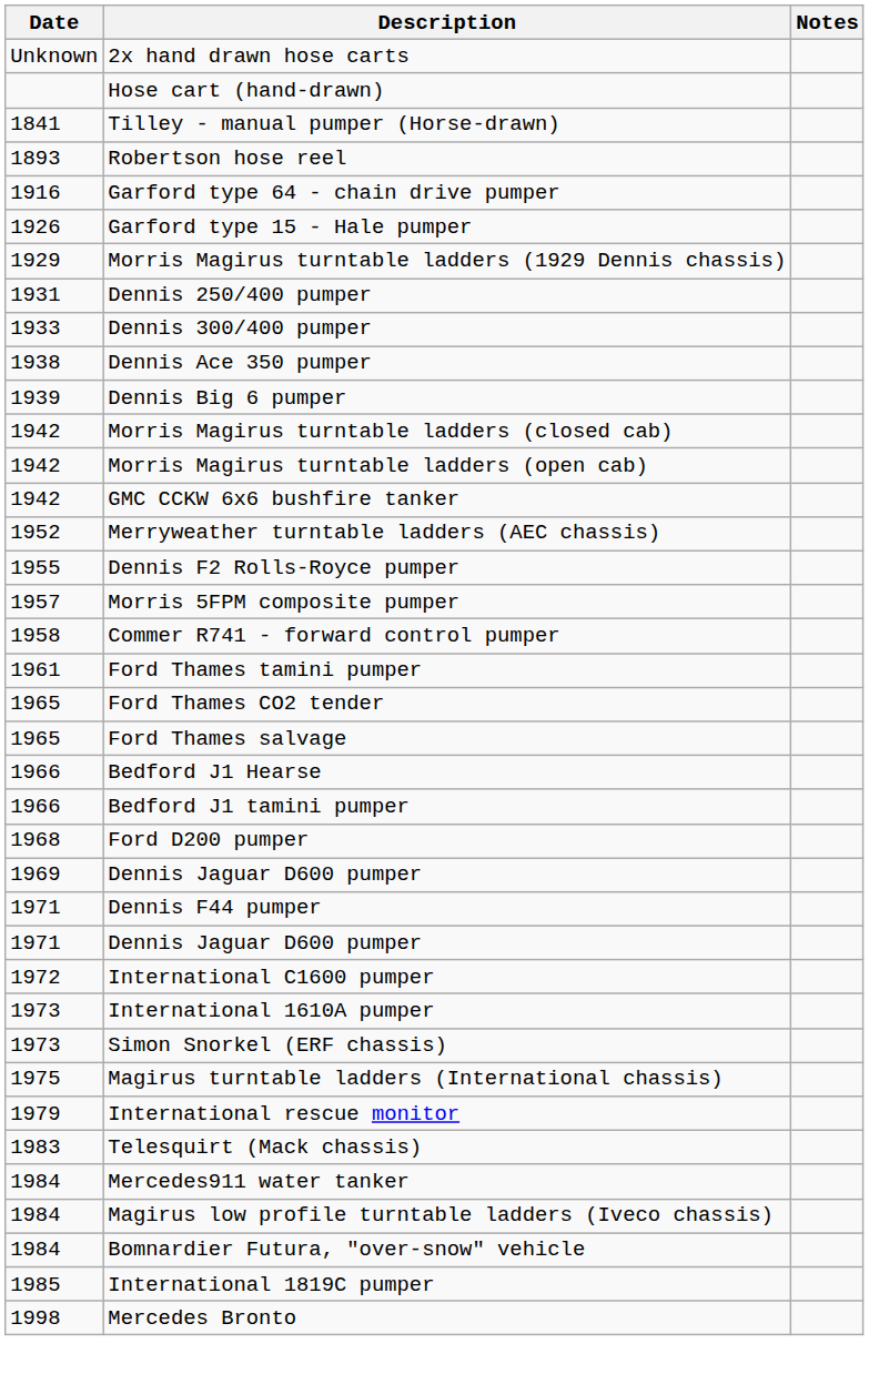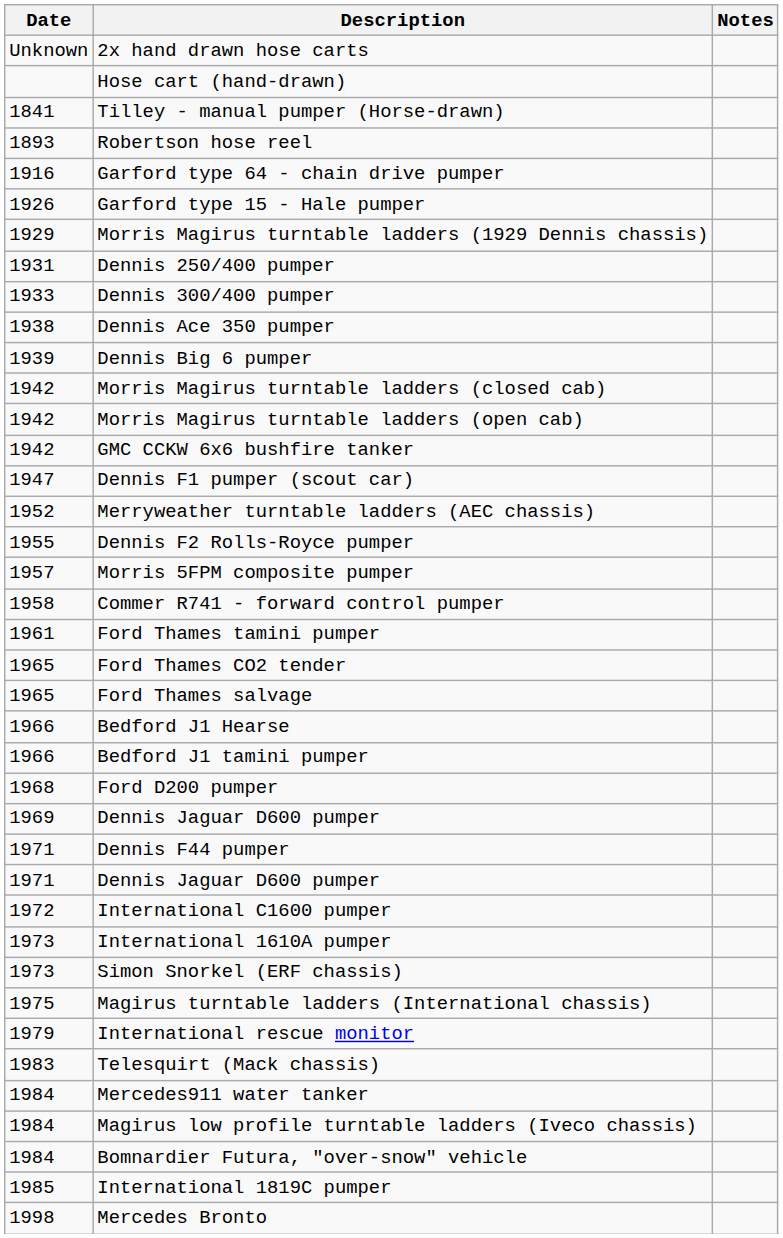 <table class="wikitable sortable">
 <tr>
 <th>Date</th>
 <th>Description</th>
 <th>Notes</th>
 </tr>
 <tr>
 <td>Unknown</td>
 <td>2x hand drawn hose carts</td>
 <td></td>
 </tr>
 <tr>
 <td></td>
 <td>Hose cart (hand-drawn)</td>
 <td></td>
 </tr>
 <tr>
 <td>1841</td>
 <td>Tilley -  manual pumper (Horse-drawn)</td>
 <td></td>
 </tr>
 <tr>
 <td>1893</td>
 <td>Robertson hose reel</td>
 <td></td>
 </tr>
 <tr>
 <td>1916</td>
 <td>Garford type 64 - chain drive pumper</td>
 <td></td>
 </tr>
 <tr>
 <td>1926</td>
 <td>Garford type 15 - Hale pumper</td>
 <td></td>
 </tr>
 <tr>
 <td>1929</td>
 <td>Morris Magirus turntable ladders (1929 Dennis chassis)</td>
 <td></td>
 </tr>
 <tr>
 <td>1931</td>
 <td>Dennis 250/400 pumper</td>
 <td></td>
 </tr>
 <tr>
 <td>1933</td>
 <td>Dennis 300/400 pumper</td>
 <td></td>
 </tr>
 <tr>
 <td>1938</td>
 <td>Dennis Ace 350 pumper</td>
 <td></td>
 </tr>
 <tr>
 <td>1939</td>
 <td>Dennis Big 6 pumper</td>
 <td></td>
 </tr>
 <tr>
 <td>1942</td>
 <td>Morris Magirus turntable ladders (closed cab)</td>
 <td></td>
 </tr>
 <tr>
 <td>1942</td>
 <td>Morris Magirus turntable ladders (open cab)</td>
 <td></td>
 </tr>
 <tr>
 <td>1942</td>
 <td>GMC CCKW 6x6 bushfire tanker</td>
+<td></td>
+</tr>
+<tr>
+<td>1947</td>
+<td>Dennis F1 pumper (scout car)</td>
 <td></td>
 </tr>
 <tr>
 <td>1952</td>
 <td>Merryweather turntable ladders (AEC chassis)</td>
 <td></td>
 </tr>
 <tr>
 <td>1955</td>
 <td>Dennis F2 Rolls-Royce pumper</td>
 <td></td>
 </tr>
 <tr>
 <td>1957</td>
 <td>Morris 5FPM composite pumper</td>
 <td></td>
 </tr>
 <tr>
 <td>1958</td>
 <td>Commer R741 - forward control pumper</td>
 <td></td>
 </tr>
 <tr>
 <td>1961</td>
 <td>Ford Thames tamini pumper</td>
 <td></td>
 </tr>
 <tr>
 <td>1965</td>
 <td>Ford Thames CO2 tender</td>
 <td></td>
 </tr>
 <tr>
 <td>1965</td>
 <td>Ford Thames salvage</td>
 <td></td>
 </tr>
 <tr>
 <td>1966</td>
 <td>Bedford J1 Hearse</td>
 <td></td>
 </tr>
 <tr>
 <td>1966</td>
 <td>Bedford J1 tamini pumper</td>
 <td></td>
 </tr>
 <tr>
 <td>1968</td>
 <td>Ford D200 pumper</td>
 <td></td>
 </tr>
 <tr>
 <td>1969</td>
 <td>Dennis Jaguar D600 pumper</td>
 <td></td>
 </tr>
 <tr>
 <td>1971</td>
 <td>Dennis F44 pumper</td>
 <td></td>
 </tr>
 <tr>
 <td>1971</td>
 <td>Dennis Jaguar D600 pumper</td>
 <td></td>
 </tr>
 <tr>
 <td>1972</td>
 <td>International C1600 pumper</td>
 <td></td>
 </tr>
 <tr>
 <td>1973</td>
 <td>International 1610A pumper</td>
 <td></td>
 </tr>
 <tr>
 <td>1973</td>
 <td>Simon Snorkel (ERF chassis)</td>
 <td></td>
 </tr>
 <tr>
 <td>1975</td>
 <td>Magirus turntable ladders (International chassis)</td>
 <td></td>
 </tr>
 <tr>
 <td>1979</td>
 <td>International rescue <a href='#'>monitor</a></td>
 <td></td>
 </tr>
 <tr>
 <td>1983</td>
 <td>Telesquirt (Mack chassis)</td>
 <td></td>
 </tr>
 <tr>
 <td>1984</td>
 <td>Mercedes911 water tanker</td>
 <td></td>
 </tr>
 <tr>
 <td>1984</td>
 <td>Magirus low profile turntable ladders (Iveco chassis)</td>
 <td></td>
 </tr>
 <tr>
 <td>1984</td>
 <td>Bomnardier Futura, "over-snow" vehicle</td>
 <td></td>
 </tr>
 <tr>
 <td>1985</td>
 <td>International 1819C pumper</td>
 <td></td>
 </tr>
 <tr>
 <td>1998</td>
 <td>Mercedes Bronto</td>
 <td></td>
 </tr>
 </table>
